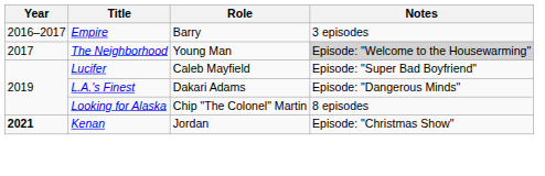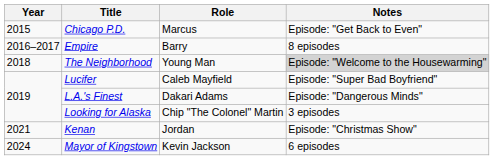 <table class="wikitable">
 <tr>
 <th>Year</th>
 <th>Title</th>
 <th>Role</th>
 <th>Notes</th>
 </tr>
 <tr>
+<td>2015</td>
+<td><em><a href='#'>Chicago P.D.</a></em></td>
+<td>Marcus</td>
+<td>Episode: "Get Back to Even"</td>
+</tr>
+<tr>
 <td>2016–2017</td>
 <td><em><a href='#'>Empire</a></em></td>
 <td>Barry</td>
-<td>3 episodes</td>
+<td>8 episodes</td>
 </tr>
 <tr>
-<td>2017</td>
+<td>2018</td>
 <td><em><a href='#'>The Neighborhood</a></em></td>
 <td>Young Man</td>
 <td style="background: lightgrey;">Episode: "Welcome to the Housewarming"</td>
 </tr>
 <tr>
 <td rowspan="3">2019</td>
 <td><em><a href='#'>Lucifer</a></em></td>
 <td>Caleb Mayfield</td>
 <td>Episode: "Super Bad Boyfriend"</td>
 </tr>
 <tr>
 <td><em><a href='#'>L.A.'s Finest</a></em></td>
 <td>Dakari Adams</td>
 <td>Episode: "Dangerous Minds"</td>
 </tr>
 <tr>
 <td><em><a href='#'>Looking for Alaska</a></em></td>
 <td>Chip "The Colonel" Martin</td>
-<td>8 episodes</td>
+<td>3 episodes</td>
 </tr>
 <tr>
-<td><strong>2021</strong></td>
+<td>2021</td>
 <td><em><a href='#'>Kenan</a></em></td>
 <td>Jordan</td>
 <td>Episode: "Christmas Show"</td>
 </tr>
+<tr>
+<td>2024</td>
+<td><em><a href='#'>Mayor of Kingstown</a></em></td>
+<td>Kevin Jackson</td>
+<td>6 episodes</td>
+</tr>
 </table>
